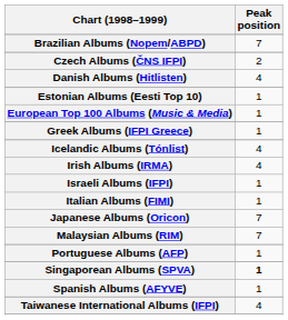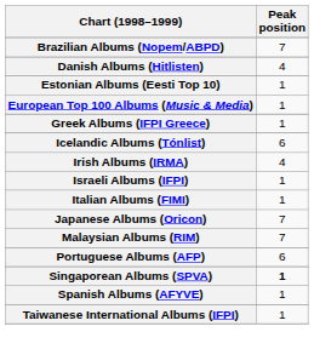 <table class="wikitable sortable plainrowheaders" style="text-align:center">
 <tr>
 <th scope="col">Chart (1998–1999)</th>
 <th scope="col">Peak<br>position</th>
 </tr>
 <tr>
 </tr>
 <tr>
 </tr>
 <tr>
 </tr>
 <tr>
 </tr>
 <tr>
 <th scope="row">Brazilian Albums (<a href='#'>Nopem</a>/<a href='#'>ABPD</a>)</th>
 <td>7</td>
 </tr>
 <tr>
 </tr>
 <tr>
-</tr>
-<tr>
-<th scope="row">Czech Albums (<a href='#'>ČNS IFPI</a>)</th>
-<td>2</td>
 </tr>
 <tr>
 <th scope="row">Danish Albums (<a href='#'>Hitlisten</a>)</th>
 <td>4</td>
 </tr>
 <tr>
 </tr>
 <tr>
 <th scope="row">Estonian Albums (Eesti Top 10)</th>
 <td>1</td>
 </tr>
 <tr>
 <th scope="row"><a href='#'>European Top 100 Albums</a> (<em><a href='#'>Music & Media</a></em>)</th>
 <td>1</td>
 </tr>
 <tr>
 </tr>
 <tr>
 </tr>
 <tr>
 </tr>
 <tr>
 <th scope="row">Greek Albums (<a href='#'>IFPI Greece</a>)</th>
 <td>1</td>
 </tr>
 <tr>
 </tr>
 <tr>
 <th scope="row">Icelandic Albums (<a href='#'>Tónlist</a>)</th>
-<td>4</td>
+<td>6</td>
 </tr>
 <tr>
 <th scope="row">Irish Albums (<a href='#'>IRMA</a>)</th>
 <td>4</td>
 </tr>
 <tr>
 <th scope="row">Israeli Albums (<a href='#'>IFPI</a>)</th>
 <td>1</td>
 </tr>
 <tr>
 <th scope="row">Italian Albums (<a href='#'>FIMI</a>)</th>
 <td>1</td>
 </tr>
 <tr>
 <th scope="row">Japanese Albums (<a href='#'>Oricon</a>)</th>
 <td>7</td>
 </tr>
 <tr>
 <th scope="row">Malaysian Albums (<a href='#'>RIM</a>)</th>
 <td>7</td>
 </tr>
 <tr>
 </tr>
 <tr>
 </tr>
 <tr>
 <th scope="row">Portuguese Albums (<a href='#'>AFP</a>)</th>
-<td>1</td>
+<td>6</td>
 </tr>
 <tr>
 </tr>
 <tr>
 <th scope="row">Singaporean Albums (<a href='#'>SPVA</a>)</th>
 <td><strong>1</strong></td>
 </tr>
 <tr>
 <th scope="row">Spanish Albums (<a href='#'>AFYVE</a>)</th>
 <td>1</td>
 </tr>
 <tr>
 </tr>
 <tr>
 </tr>
 <tr>
 <th scope="row">Taiwanese International Albums (<a href='#'>IFPI</a>)</th>
-<td>4</td>
+<td>1</td>
 </tr>
 <tr>
 </tr>
 <tr>
 </tr>
 </table>
